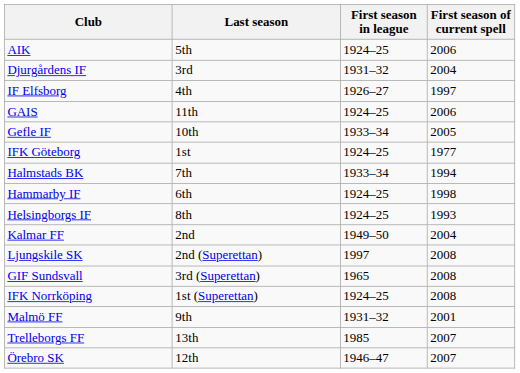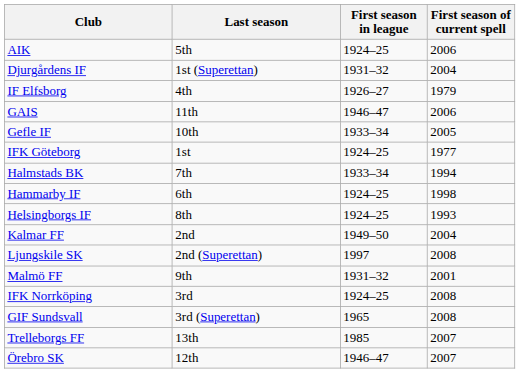 <table class="wikitable">
 <tr>
 <th style="width: 200px;">Club</th>
 <th style="width: 200px;">Last season</th>
 <th style="width: 100px;">First season<br>in league</th>
 <th style="width: 100px;">First season of<br>current spell</th>
 </tr>
 <tr>
 <td><a href='#'>AIK</a></td>
 <td>5th</td>
 <td>1924–25</td>
 <td>2006</td>
 </tr>
 <tr>
 <td><a href='#'>Djurgårdens IF</a></td>
-<td>3rd</td>
+<td>1st (<a href='#'>Superettan</a>)</td>
 <td>1931–32</td>
 <td>2004</td>
 </tr>
 <tr>
 <td><a href='#'>IF Elfsborg</a></td>
 <td>4th</td>
 <td>1926–27</td>
-<td>1997</td>
+<td>1979</td>
 </tr>
 <tr>
 <td><a href='#'>GAIS</a></td>
 <td>11th</td>
-<td>1924–25</td>
+<td>1946–47</td>
 <td>2006</td>
 </tr>
 <tr>
 <td><a href='#'>Gefle IF</a></td>
 <td>10th</td>
 <td>1933–34</td>
 <td>2005</td>
 </tr>
 <tr>
 <td><a href='#'>IFK Göteborg</a></td>
 <td>1st</td>
 <td>1924–25</td>
 <td>1977</td>
 </tr>
 <tr>
 <td><a href='#'>Halmstads BK</a></td>
 <td>7th</td>
 <td>1933–34</td>
 <td>1994</td>
 </tr>
 <tr>
 <td><a href='#'>Hammarby IF</a></td>
 <td>6th</td>
 <td>1924–25</td>
 <td>1998</td>
 </tr>
 <tr>
 <td><a href='#'>Helsingborgs IF</a></td>
 <td>8th</td>
 <td>1924–25</td>
 <td>1993</td>
 </tr>
 <tr>
 <td><a href='#'>Kalmar FF</a></td>
 <td>2nd</td>
 <td>1949–50</td>
 <td>2004</td>
 </tr>
 <tr>
 <td><a href='#'>Ljungskile SK</a></td>
 <td>2nd (<a href='#'>Superettan</a>)</td>
 <td>1997</td>
 <td>2008</td>
 </tr>
 <tr>
+<td><a href='#'>Malmö FF</a></td>
+<td>9th</td>
+<td>1931–32</td>
+<td>2001</td>
+</tr>
+<tr>
+<td><a href='#'>IFK Norrköping</a></td>
+<td>3rd</td>
+<td>1924–25</td>
+<td>2008</td>
+</tr>
+<tr>
 <td><a href='#'>GIF Sundsvall</a></td>
 <td>3rd (<a href='#'>Superettan</a>)</td>
 <td>1965</td>
 <td>2008</td>
-</tr>
-<tr>
-<td><a href='#'>IFK Norrköping</a></td>
-<td>1st (<a href='#'>Superettan</a>)</td>
-<td>1924–25</td>
-<td>2008</td>
-</tr>
-<tr>
-<td><a href='#'>Malmö FF</a></td>
-<td>9th</td>
-<td>1931–32</td>
-<td>2001</td>
 </tr>
 <tr>
 <td><a href='#'>Trelleborgs FF</a></td>
 <td>13th</td>
 <td>1985</td>
 <td>2007</td>
 </tr>
 <tr>
 <td><a href='#'>Örebro SK</a></td>
 <td>12th</td>
 <td>1946–47</td>
 <td>2007</td>
 </tr>
 </table>
